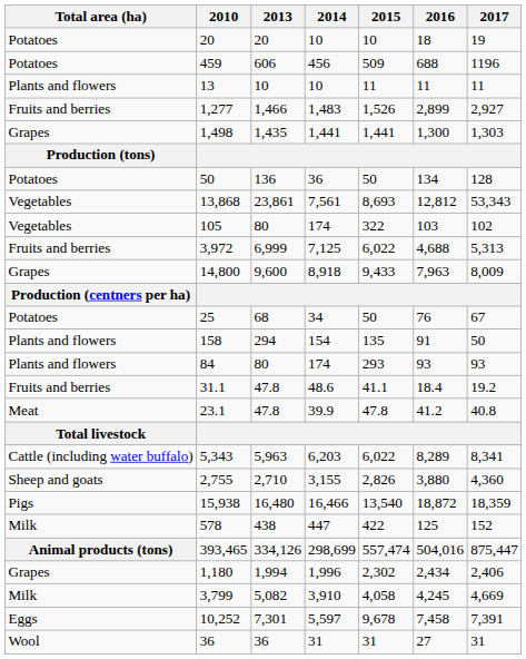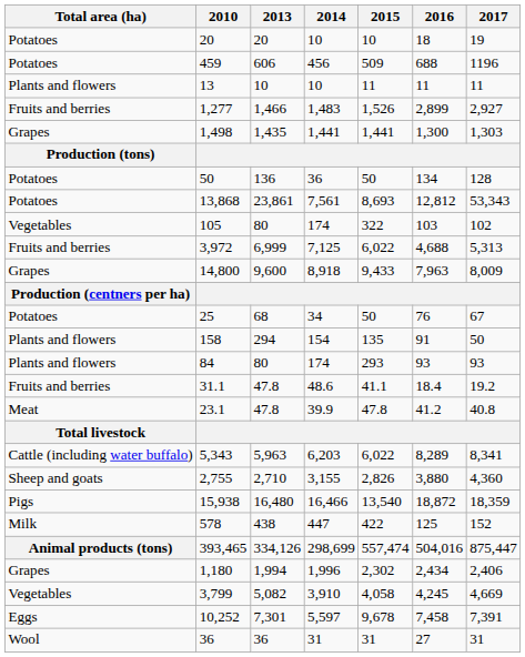 <table class="wikitable">
 <tr>
 <th>Total area (ha)</th>
 <th>2010</th>
 <th>2013</th>
 <th>2014</th>
 <th>2015</th>
 <th>2016</th>
 <th>2017</th>
 </tr>
 <tr>
 <td>Potatoes</td>
 <td>20</td>
 <td>20</td>
 <td>10</td>
 <td>10</td>
 <td>18</td>
 <td>19</td>
 </tr>
 <tr>
 <td>Potatoes</td>
 <td>459</td>
 <td>606</td>
 <td>456</td>
 <td>509</td>
 <td>688</td>
 <td>1196</td>
 </tr>
 <tr>
 <td>Plants and flowers</td>
 <td>13</td>
 <td>10</td>
 <td>10</td>
 <td>11</td>
 <td>11</td>
 <td>11</td>
 </tr>
 <tr>
 <td>Fruits and berries</td>
 <td>1,277</td>
 <td>1,466</td>
 <td>1,483</td>
 <td>1,526</td>
 <td>2,899</td>
 <td>2,927</td>
 </tr>
 <tr>
 <td>Grapes</td>
 <td>1,498</td>
 <td>1,435</td>
 <td>1,441</td>
 <td>1,441</td>
 <td>1,300</td>
 <td>1,303</td>
 </tr>
 <tr>
 <th>Production (tons)</th>
 <th colspan="6"></th>
 </tr>
 <tr>
 <td>Potatoes</td>
 <td>50</td>
 <td>136</td>
 <td>36</td>
 <td>50</td>
 <td>134</td>
 <td>128</td>
 </tr>
 <tr>
-<td>Vegetables</td>
+<td>Potatoes</td>
 <td>13,868</td>
 <td>23,861</td>
 <td>7,561</td>
 <td>8,693</td>
 <td>12,812</td>
 <td>53,343</td>
 </tr>
 <tr>
 <td>Vegetables</td>
 <td>105</td>
 <td>80</td>
 <td>174</td>
 <td>322</td>
 <td>103</td>
 <td>102</td>
 </tr>
 <tr>
 <td>Fruits and berries</td>
 <td>3,972</td>
 <td>6,999</td>
 <td>7,125</td>
 <td>6,022</td>
 <td>4,688</td>
 <td>5,313</td>
 </tr>
 <tr>
 <td>Grapes</td>
 <td>14,800</td>
 <td>9,600</td>
 <td>8,918</td>
 <td>9,433</td>
 <td>7,963</td>
 <td>8,009</td>
 </tr>
 <tr>
 <th>Production (<a href='#'>centners</a> per ha)</th>
 <th colspan="6"></th>
 </tr>
 <tr>
 <td>Potatoes</td>
 <td>25</td>
 <td>68</td>
 <td>34</td>
 <td>50</td>
 <td>76</td>
 <td>67</td>
 </tr>
 <tr>
 <td>Plants and flowers</td>
 <td>158</td>
 <td>294</td>
 <td>154</td>
 <td>135</td>
 <td>91</td>
 <td>50</td>
 </tr>
 <tr>
 <td>Plants and flowers</td>
 <td>84</td>
 <td>80</td>
 <td>174</td>
 <td>293</td>
 <td>93</td>
 <td>93</td>
 </tr>
 <tr>
 <td>Fruits and berries</td>
 <td>31.1</td>
 <td>47.8</td>
 <td>48.6</td>
 <td>41.1</td>
 <td>18.4</td>
 <td>19.2</td>
 </tr>
 <tr>
 <td>Meat</td>
 <td>23.1</td>
 <td>47.8</td>
 <td>39.9</td>
 <td>47.8</td>
 <td>41.2</td>
 <td>40.8</td>
 </tr>
 <tr>
 <th>Total livestock</th>
 <th colspan="6"></th>
 </tr>
 <tr>
 <td>Cattle (including <a href='#'>water buffalo</a>)</td>
 <td>5,343</td>
 <td>5,963</td>
 <td>6,203</td>
 <td>6,022</td>
 <td>8,289</td>
 <td>8,341</td>
 </tr>
 <tr>
 <td>Sheep and goats</td>
 <td>2,755</td>
 <td>2,710</td>
 <td>3,155</td>
 <td>2,826</td>
 <td>3,880</td>
 <td>4,360</td>
 </tr>
 <tr>
 <td>Pigs</td>
 <td>15,938</td>
 <td>16,480</td>
 <td>16,466</td>
 <td>13,540</td>
 <td>18,872</td>
 <td>18,359</td>
 </tr>
 <tr>
 <td>Milk</td>
 <td>578</td>
 <td>438</td>
 <td>447</td>
 <td>422</td>
 <td>125</td>
 <td>152</td>
 </tr>
 <tr>
 <th>Animal products (tons)</th>
 <td>393,465</td>
 <td>334,126</td>
 <td>298,699</td>
 <td>557,474</td>
 <td>504,016</td>
 <td>875,447</td>
 </tr>
 <tr>
 <td>Grapes</td>
 <td>1,180</td>
 <td>1,994</td>
 <td>1,996</td>
 <td>2,302</td>
 <td>2,434</td>
 <td>2,406</td>
 </tr>
 <tr>
-<td>Milk</td>
+<td>Vegetables</td>
 <td>3,799</td>
 <td>5,082</td>
 <td>3,910</td>
 <td>4,058</td>
 <td>4,245</td>
 <td>4,669</td>
 </tr>
 <tr>
 <td>Eggs</td>
 <td>10,252</td>
 <td>7,301</td>
 <td>5,597</td>
 <td>9,678</td>
 <td>7,458</td>
 <td>7,391</td>
 </tr>
 <tr>
 <td>Wool</td>
 <td>36</td>
 <td>36</td>
 <td>31</td>
 <td>31</td>
 <td>27</td>
 <td>31</td>
 </tr>
 </table>
